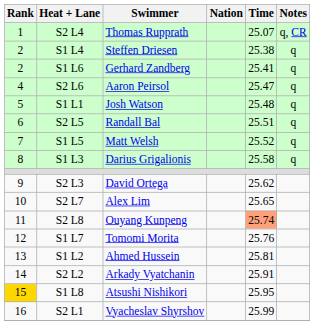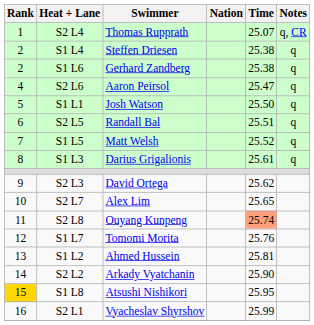 <table class="wikitable sortable" style="text-align:center">
 <tr>
 <th>Rank</th>
 <th>Heat + Lane</th>
 <th>Swimmer</th>
 <th>Nation</th>
 <th>Time</th>
 <th>Notes</th>
 </tr>
 <tr bgcolor=ccffcc>
 <td>1</td>
 <td>S2 L4</td>
 <td align=left><a href='#'>Thomas Rupprath</a></td>
 <td align=left></td>
 <td>25.07</td>
 <td>q, <a href='#'>CR</a></td>
 </tr>
 <tr bgcolor=ccffcc>
 <td>2</td>
 <td>S1 L4</td>
 <td align=left><a href='#'>Steffen Driesen</a></td>
 <td align=left></td>
 <td>25.38</td>
 <td>q</td>
 </tr>
 <tr bgcolor=ccffcc>
 <td>2</td>
 <td>S1 L6</td>
 <td align=left><a href='#'>Gerhard Zandberg</a></td>
 <td align=left></td>
-<td>25.41</td>
+<td>25.38</td>
 <td>q</td>
 </tr>
 <tr bgcolor=ccffcc>
 <td>4</td>
 <td>S2 L6</td>
 <td align=left><a href='#'>Aaron Peirsol</a></td>
 <td align=left></td>
 <td>25.47</td>
 <td>q</td>
 </tr>
 <tr bgcolor=ccffcc>
 <td>5</td>
 <td>S1 L1</td>
 <td align=left><a href='#'>Josh Watson</a></td>
 <td align=left></td>
-<td>25.48</td>
+<td>25.50</td>
 <td>q</td>
 </tr>
 <tr bgcolor=ccffcc>
 <td>6</td>
 <td>S2 L5</td>
 <td align=left><a href='#'>Randall Bal</a></td>
 <td align=left></td>
 <td>25.51</td>
 <td>q</td>
 </tr>
 <tr bgcolor=ccffcc>
 <td>7</td>
 <td>S1 L5</td>
 <td align=left><a href='#'>Matt Welsh</a></td>
 <td align=left></td>
 <td>25.52</td>
 <td>q</td>
 </tr>
 <tr bgcolor=ccffcc>
 <td>8</td>
 <td>S1 L3</td>
 <td align=left><a href='#'>Darius Grigalionis</a></td>
 <td align=left></td>
-<td>25.58</td>
+<td>25.61</td>
 <td>q</td>
 </tr>
 <tr bgcolor=#DDDDDD>
 <td colspan=6></td>
 </tr>
 <tr>
 <td>9</td>
 <td>S2 L3</td>
 <td align=left><a href='#'>David Ortega</a></td>
 <td align=left></td>
 <td>25.62</td>
 <td></td>
 </tr>
 <tr>
 <td>10</td>
 <td>S2 L7</td>
 <td align=left><a href='#'>Alex Lim</a></td>
 <td align=left></td>
 <td>25.65</td>
 <td></td>
 </tr>
 <tr>
 <td>11</td>
 <td>S2 L8</td>
 <td align=left><a href='#'>Ouyang Kunpeng</a></td>
 <td align=left></td>
 <td style="background: lightsalmon;">25.74</td>
 <td></td>
 </tr>
 <tr>
 <td>12</td>
 <td>S1 L7</td>
 <td align=left><a href='#'>Tomomi Morita</a></td>
 <td align=left></td>
 <td>25.76</td>
 <td></td>
 </tr>
 <tr>
 <td>13</td>
 <td>S1 L2</td>
 <td align=left><a href='#'>Ahmed Hussein</a></td>
 <td align=left></td>
 <td>25.81</td>
 <td></td>
 </tr>
 <tr>
 <td>14</td>
 <td>S2 L2</td>
 <td align=left><a href='#'>Arkady Vyatchanin</a></td>
 <td align=left></td>
-<td>25.91</td>
+<td>25.90</td>
 <td></td>
 </tr>
 <tr>
 <td style="background: gold;">15</td>
 <td>S1 L8</td>
 <td align=left><a href='#'>Atsushi Nishikori</a></td>
 <td align=left></td>
 <td>25.95</td>
 <td></td>
 </tr>
 <tr>
 <td>16</td>
 <td>S2 L1</td>
 <td align=left><a href='#'>Vyacheslav Shyrshov</a></td>
 <td align=left></td>
 <td>25.99</td>
 <td></td>
 </tr>
 <tr>
 </tr>
 </table>
